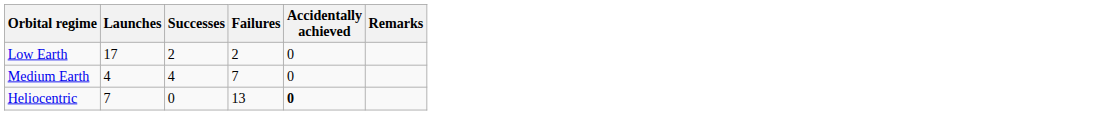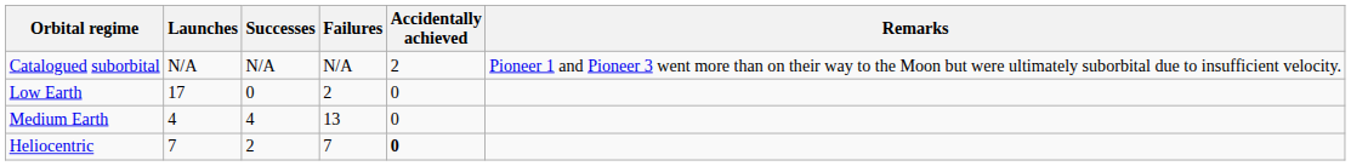 <table class="wikitable sortable">
 <tr>
 <th scope="col">Orbital regime</th>
 <th scope="col" data-sort-type="number">Launches</th>
 <th scope="col" data-sort-type="number">Successes</th>
 <th scope="col" data-sort-type="number">Failures</th>
 <th scope="col" data-sort-type="number">Accidentally<br>achieved</th>
 <th scope="col">Remarks</th>
 </tr>
 <tr>
+<td><a href='#'>Catalogued</a> <a href='#'>suborbital</a></td>
+<td>N/A</td>
+<td>N/A</td>
+<td>N/A</td>
+<td>2</td>
+<td><a href='#'>Pioneer 1</a> and <a href='#'>Pioneer 3</a> went more than  on their way to the Moon but were ultimately suborbital due to insufficient velocity.</td>
+</tr>
+<tr>
 <td><a href='#'>Low Earth</a></td>
 <td>17</td>
-<td>2</td>
+<td>0</td>
 <td>2</td>
 <td>0</td>
 <td></td>
 </tr>
 <tr>
 <td><a href='#'>Medium Earth</a></td>
 <td>4</td>
 <td>4</td>
-<td>7</td>
+<td>13</td>
 <td>0</td>
 <td></td>
 </tr>
 <tr>
 <td><a href='#'>Heliocentric</a></td>
 <td>7</td>
-<td>0</td>
-<td>13</td>
+<td>2</td>
+<td>7</td>
 <td><strong>0</strong></td>
 <td></td>
 </tr>
 </table>
